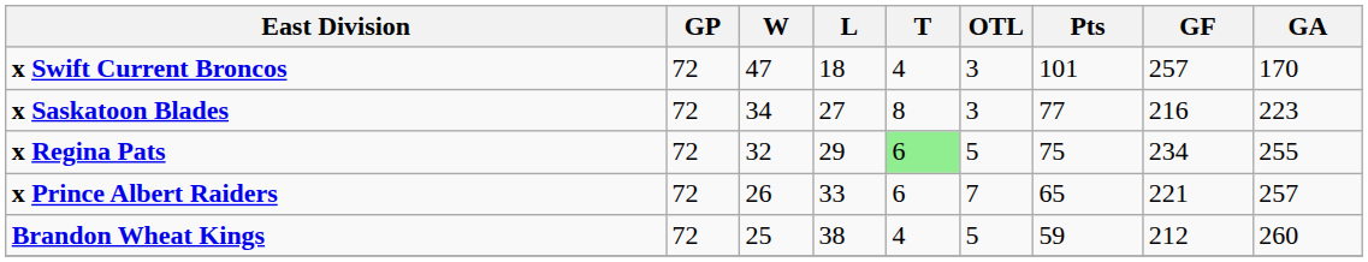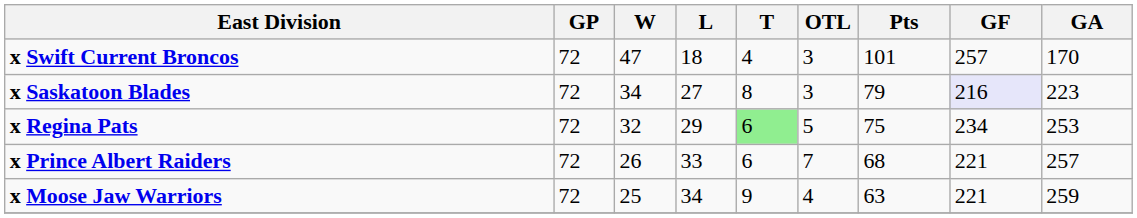 <table class="wikitable">
 <tr>
 <th width="45%">East Division</th>
 <th width="5%">GP</th>
 <th width="5%">W</th>
 <th width="5%">L</th>
 <th width="5%">T</th>
 <th width="5%">OTL</th>
 <th width="7.5%">Pts</th>
 <th width="7.5%">GF</th>
 <th width="7.5%">GA</th>
 </tr>
 <tr>
 <td><strong>x <a href='#'>Swift Current Broncos</a></strong></td>
 <td>72</td>
 <td>47</td>
 <td>18</td>
 <td>4</td>
 <td>3</td>
 <td>101</td>
 <td>257</td>
 <td>170</td>
 </tr>
 <tr>
 <td><strong>x <a href='#'>Saskatoon Blades</a></strong></td>
 <td>72</td>
 <td>34</td>
 <td>27</td>
 <td>8</td>
 <td>3</td>
-<td>77</td>
-<td>216</td>
+<td>79</td>
+<td style="background: lavender;">216</td>
 <td>223</td>
 </tr>
 <tr>
 <td><strong>x <a href='#'>Regina Pats</a></strong></td>
 <td>72</td>
 <td>32</td>
 <td>29</td>
 <td style="background: lightgreen;">6</td>
 <td>5</td>
 <td>75</td>
 <td>234</td>
-<td>255</td>
+<td>253</td>
 </tr>
 <tr>
 <td><strong>x <a href='#'>Prince Albert Raiders</a></strong></td>
 <td>72</td>
 <td>26</td>
 <td>33</td>
 <td>6</td>
 <td>7</td>
-<td>65</td>
+<td>68</td>
 <td>221</td>
 <td>257</td>
 </tr>
 <tr>
-<td><strong><a href='#'>Brandon Wheat Kings</a></strong></td>
+<td><strong>x <a href='#'>Moose Jaw Warriors</a></strong></td>
 <td>72</td>
 <td>25</td>
-<td>38</td>
+<td>34</td>
+<td>9</td>
 <td>4</td>
-<td>5</td>
-<td>59</td>
-<td>212</td>
-<td>260</td>
+<td>63</td>
+<td>221</td>
+<td>259</td>
 </tr>
 <tr>
 </tr>
 </table>
